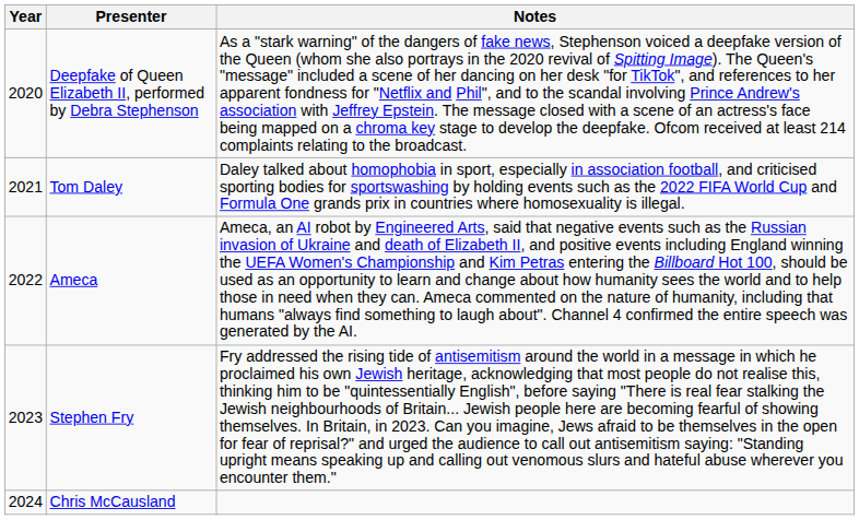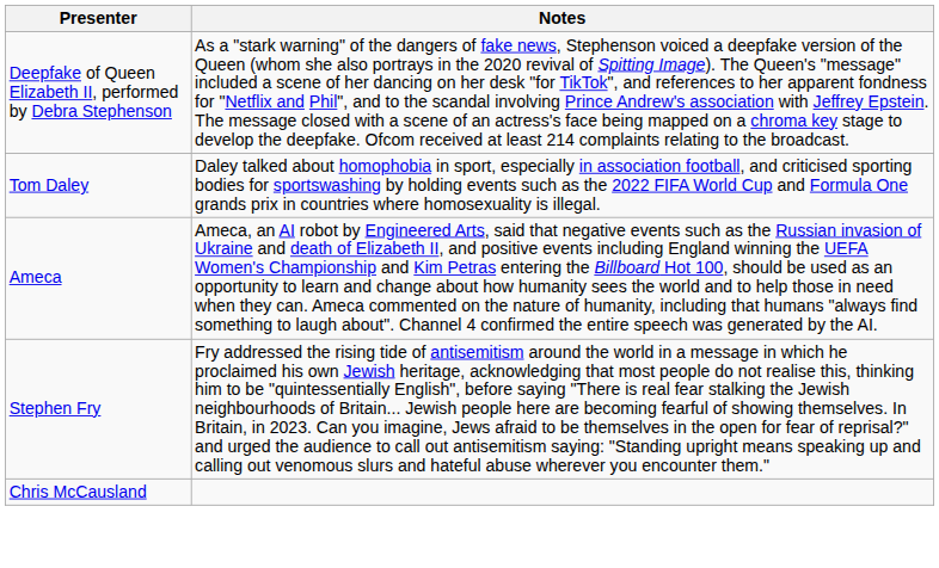 <table class="wikitable" style="width: 100%">
 <tr>
-<th>Year</th>
 <th>Presenter</th>
 <th>Notes</th>
 </tr>
 <tr>
-<td>2020</td>
 <td style="width: 20%"><a href='#'>Deepfake</a> of Queen <a href='#'>Elizabeth II</a>, performed by <a href='#'>Debra Stephenson</a></td>
 <td>As a "stark warning" of the dangers of <a href='#'>fake news</a>, Stephenson voiced a deepfake version of the Queen (whom she also portrays in the 2020 revival of <a href='#'><em>Spitting Image</em></a>). The Queen's "message" included a scene of her dancing on her desk "for <a href='#'>TikTok</a>", and references to her apparent fondness for "<a href='#'>Netflix and</a> <a href='#'>Phil</a>", and to the scandal involving <a href='#'>Prince Andrew's association</a> with <a href='#'>Jeffrey Epstein</a>. The message closed with a scene of an actress's face being mapped on a <a href='#'>chroma key</a> stage to develop the deepfake. Ofcom received at least 214 complaints relating to the broadcast.</td>
 </tr>
 <tr>
-<td>2021</td>
 <td style="width: 15%"><a href='#'>Tom Daley</a></td>
 <td>Daley talked about <a href='#'>homophobia</a> in sport, especially <a href='#'>in association football</a>, and criticised sporting bodies for <a href='#'>sportswashing</a> by holding events such as the <a href='#'>2022 FIFA World Cup</a> and <a href='#'>Formula One</a> grands prix in countries where homosexuality is illegal.</td>
 </tr>
 <tr>
-<td>2022</td>
 <td style="width: 15%"><a href='#'>Ameca</a></td>
 <td>Ameca, an <a href='#'>AI</a> robot by <a href='#'>Engineered Arts</a>, said that negative events such as the <a href='#'>Russian invasion of Ukraine</a> and <a href='#'>death of Elizabeth II</a>, and positive events including England winning the <a href='#'>UEFA Women's Championship</a> and <a href='#'>Kim Petras</a> entering the <a href='#'><em>Billboard</em> Hot 100</a>, should be used as an opportunity to learn and change about how humanity sees the world and to help those in need when they can. Ameca commented on the nature of humanity, including that humans "always find something to laugh about". Channel 4 confirmed the entire speech was generated by the AI.</td>
 </tr>
 <tr>
-<td>2023</td>
 <td><a href='#'>Stephen Fry</a></td>
 <td>Fry addressed the rising tide of <a href='#'>antisemitism</a> around the world in a message in which he proclaimed his own <a href='#'>Jewish</a> heritage, acknowledging that most people do not realise this, thinking him to be "quintessentially English", before saying "There is real fear stalking the Jewish neighbourhoods of Britain... Jewish people here are becoming fearful of showing themselves. In Britain, in 2023. Can you imagine, Jews afraid to be themselves in the open for fear of reprisal?" and urged the audience to call out antisemitism saying: "Standing upright means speaking up and calling out venomous slurs and hateful abuse wherever you encounter them."</td>
 </tr>
 <tr>
-<td>2024</td>
 <td><a href='#'>Chris McCausland</a></td>
 <td></td>
 </tr>
 </table>
